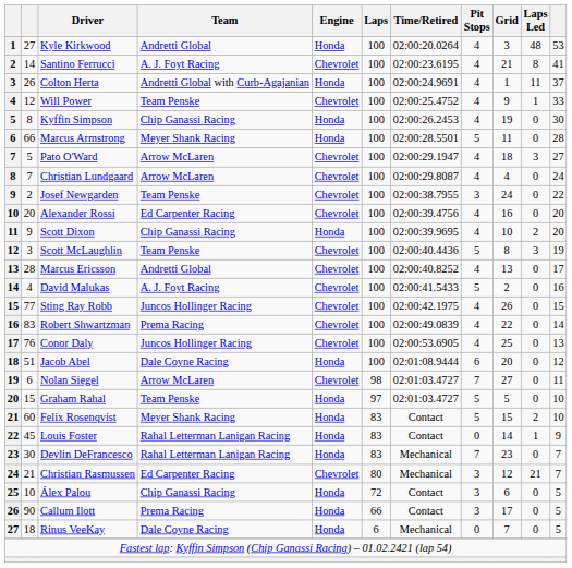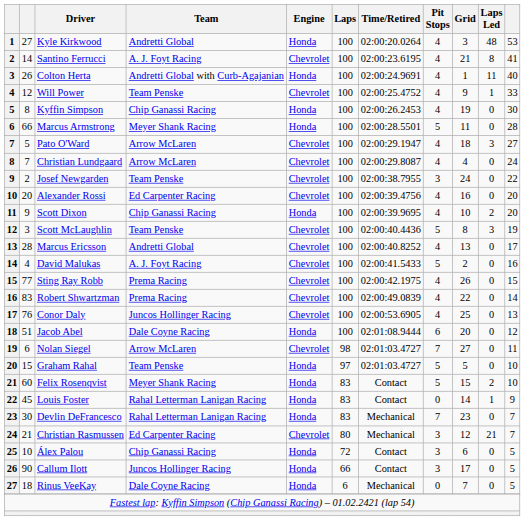 <table class="wikitable sortable" style="font-size:95%;">
 <tr>
 <th scope="col"></th>
 <th scope="col"></th>
 <th scope="col">Driver</th>
 <th scope="col">Team</th>
 <th scope="col">Engine</th>
 <th class="unsortable" scope="col">Laps</th>
 <th class="unsortable" scope="col">Time/Retired</th>
 <th scope="col">Pit<br>Stops</th>
 <th scope="col">Grid</th>
 <th scope="col">Laps<br>Led</th>
 <th scope="col"></th>
 </tr>
 <tr>
 <th>1</th>
 <td align="center">27</td>
 <td> <a href='#'>Kyle Kirkwood</a></td>
 <td><a href='#'>Andretti Global</a></td>
 <td><a href='#'>Honda</a></td>
 <td align="center">100</td>
 <td align="center">02:00:20.0264</td>
 <td align="center">4</td>
 <td align="center">3</td>
 <td align="center">48</td>
 <td align="center">53</td>
 </tr>
 <tr>
 <th>2</th>
 <td align="center">14</td>
 <td> <a href='#'>Santino Ferrucci</a></td>
 <td><a href='#'>A. J. Foyt Racing</a></td>
 <td><a href='#'>Chevrolet</a></td>
 <td align="center">100</td>
 <td align="center">02:00:23.6195</td>
 <td align="center">4</td>
 <td align="center">21</td>
 <td align="center">8</td>
 <td align="center">41</td>
 </tr>
 <tr>
 <th>3</th>
 <td align="center">26</td>
 <td> <a href='#'>Colton Herta</a></td>
 <td><a href='#'>Andretti Global</a> with <a href='#'>Curb-Agajanian</a></td>
 <td><a href='#'>Honda</a></td>
 <td align="center">100</td>
 <td align="center">02:00:24.9691</td>
 <td align="center">4</td>
 <td align="center">1</td>
 <td align="center">11</td>
-<td align="center">37</td>
+<td align="center">40</td>
 </tr>
 <tr>
 <th>4</th>
 <td align="center">12</td>
 <td> <a href='#'>Will Power</a> </td>
 <td><a href='#'>Team Penske</a></td>
 <td><a href='#'>Chevrolet</a></td>
 <td align="center">100</td>
 <td align="center">02:00:25.4752</td>
 <td align="center">4</td>
 <td align="center">9</td>
 <td align="center">1</td>
 <td align="center">33</td>
 </tr>
 <tr>
 <th>5</th>
 <td align="center">8</td>
 <td> <a href='#'>Kyffin Simpson</a></td>
 <td><a href='#'>Chip Ganassi Racing</a></td>
 <td><a href='#'>Honda</a></td>
 <td align="center">100</td>
 <td align="center">02:00:26.2453</td>
 <td align="center">4</td>
 <td align="center">19</td>
 <td align="center">0</td>
 <td align="center">30</td>
 </tr>
 <tr>
 <th>6</th>
 <td align="center">66</td>
 <td> <a href='#'>Marcus Armstrong</a></td>
 <td><a href='#'>Meyer Shank Racing</a></td>
 <td><a href='#'>Honda</a></td>
 <td align="center">100</td>
 <td align="center">02:00:28.5501</td>
 <td align="center">5</td>
 <td align="center">11</td>
 <td align="center">0</td>
 <td align="center">28</td>
 </tr>
 <tr>
 <th>7</th>
 <td align="center">5</td>
 <td> <a href='#'>Pato O'Ward</a> </td>
 <td><a href='#'>Arrow McLaren</a></td>
 <td><a href='#'>Chevrolet</a></td>
 <td align="center">100</td>
 <td align="center">02:00:29.1947</td>
 <td align="center">4</td>
 <td align="center">18</td>
 <td align="center">3</td>
 <td align="center">27</td>
 </tr>
 <tr>
 <th>8</th>
 <td align="center">7</td>
 <td> <a href='#'>Christian Lundgaard</a></td>
 <td><a href='#'>Arrow McLaren</a></td>
 <td><a href='#'>Chevrolet</a></td>
 <td align="center">100</td>
 <td align="center">02:00:29.8087</td>
 <td align="center">4</td>
 <td align="center">4</td>
 <td align="center">0</td>
 <td align="center">24</td>
 </tr>
 <tr>
 <th>9</th>
 <td align="center">2</td>
 <td> <a href='#'>Josef Newgarden</a> </td>
 <td><a href='#'>Team Penske</a></td>
 <td><a href='#'>Chevrolet</a></td>
 <td align="center">100</td>
 <td align="center">02:00:38.7955</td>
 <td align="center">3</td>
 <td align="center">24</td>
 <td align="center">0</td>
 <td align="center">22</td>
 </tr>
 <tr>
 <th>10</th>
 <td align="center">20</td>
 <td> <a href='#'>Alexander Rossi</a></td>
 <td><a href='#'>Ed Carpenter Racing</a></td>
 <td><a href='#'>Chevrolet</a></td>
 <td align="center">100</td>
 <td align="center">02:00:39.4756</td>
 <td align="center">4</td>
 <td align="center">16</td>
 <td align="center">0</td>
 <td align="center">20</td>
 </tr>
 <tr>
 <th>11</th>
 <td align="center">9</td>
 <td> <a href='#'>Scott Dixon</a> </td>
 <td><a href='#'>Chip Ganassi Racing</a></td>
 <td><a href='#'>Honda</a></td>
 <td align="center">100</td>
 <td align="center">02:00:39.9695</td>
 <td align="center">4</td>
 <td align="center">10</td>
 <td align="center">2</td>
 <td align="center">20</td>
 </tr>
 <tr>
 <th>12</th>
 <td align="center">3</td>
 <td> <a href='#'>Scott McLaughlin</a></td>
 <td><a href='#'>Team Penske</a></td>
 <td><a href='#'>Chevrolet</a></td>
 <td align="center">100</td>
 <td align="center">02:00:40.4436</td>
 <td align="center">5</td>
 <td align="center">8</td>
 <td align="center">3</td>
 <td align="center">19</td>
 </tr>
 <tr>
 <th>13</th>
 <td align="center">28</td>
 <td> <a href='#'>Marcus Ericsson</a> </td>
 <td><a href='#'>Andretti Global</a></td>
 <td><a href='#'>Chevrolet</a></td>
 <td align="center">100</td>
 <td align="center">02:00:40.8252</td>
 <td align="center">4</td>
 <td align="center">13</td>
 <td align="center">0</td>
 <td align="center">17</td>
 </tr>
 <tr>
 <th>14</th>
 <td align="center">4</td>
 <td> <a href='#'>David Malukas</a></td>
 <td><a href='#'>A. J. Foyt Racing</a></td>
 <td><a href='#'>Chevrolet</a></td>
 <td align="center">100</td>
 <td align="center">02:00:41.5433</td>
 <td align="center">5</td>
 <td align="center">2</td>
 <td align="center">0</td>
 <td align="center">16</td>
 </tr>
 <tr>
 <th>15</th>
 <td align="center">77</td>
 <td> <a href='#'>Sting Ray Robb</a></td>
-<td><a href='#'>Juncos Hollinger Racing</a></td>
+<td><a href='#'>Prema Racing</a></td>
 <td><a href='#'>Chevrolet</a></td>
 <td align="center">100</td>
 <td align="center">02:00:42.1975</td>
 <td align="center">4</td>
 <td align="center">26</td>
 <td align="center">0</td>
 <td align="center">15</td>
 </tr>
 <tr>
 <th>16</th>
 <td align="center">83</td>
 <td> <a href='#'>Robert Shwartzman</a> </td>
 <td><a href='#'>Prema Racing</a></td>
 <td><a href='#'>Chevrolet</a></td>
 <td align="center">100</td>
 <td align="center">02:00:49.0839</td>
 <td align="center">4</td>
 <td align="center">22</td>
 <td align="center">0</td>
 <td align="center">14</td>
 </tr>
 <tr>
 <th>17</th>
 <td align="center">76</td>
 <td> <a href='#'>Conor Daly</a></td>
 <td><a href='#'>Juncos Hollinger Racing</a></td>
 <td><a href='#'>Chevrolet</a></td>
 <td align="center">100</td>
 <td align="center">02:00:53.6905</td>
 <td align="center">4</td>
 <td align="center">25</td>
 <td align="center">0</td>
 <td align="center">13</td>
 </tr>
 <tr>
 <th>18</th>
 <td align="center">51</td>
 <td> <a href='#'>Jacob Abel</a> </td>
 <td><a href='#'>Dale Coyne Racing</a></td>
 <td><a href='#'>Honda</a></td>
 <td align="center">100</td>
 <td align="center">02:01:08.9444</td>
 <td align="center">6</td>
 <td align="center">20</td>
 <td align="center">0</td>
 <td align="center">12</td>
 </tr>
 <tr>
 <th>19</th>
 <td align="center">6</td>
 <td> <a href='#'>Nolan Siegel</a> </td>
 <td><a href='#'>Arrow McLaren</a></td>
 <td><a href='#'>Chevrolet</a></td>
 <td align="center">98</td>
 <td align="center">02:01:03.4727</td>
 <td align="center">7</td>
 <td align="center">27</td>
 <td align="center">0</td>
 <td align="center">11</td>
 </tr>
 <tr>
 <th>20</th>
 <td align="center">15</td>
 <td> <a href='#'>Graham Rahal</a> </td>
 <td><a href='#'>Team Penske</a></td>
 <td><a href='#'>Honda</a></td>
 <td align="center">97</td>
 <td align="center">02:01:03.4727</td>
 <td align="center">5</td>
 <td align="center">5</td>
 <td align="center">0</td>
 <td align="center">10</td>
 </tr>
 <tr>
 <th>21</th>
 <td align="center">60</td>
 <td> <a href='#'>Felix Rosenqvist</a></td>
 <td><a href='#'>Meyer Shank Racing</a></td>
 <td><a href='#'>Honda</a></td>
 <td align="center">83</td>
 <td align="center">Contact</td>
 <td align="center">5</td>
 <td align="center">15</td>
 <td align="center">2</td>
 <td align="center">10</td>
 </tr>
 <tr>
 <th>22</th>
 <td align="center">45</td>
 <td> <a href='#'>Louis Foster</a> </td>
 <td><a href='#'>Rahal Letterman Lanigan Racing</a></td>
 <td><a href='#'>Honda</a></td>
 <td align="center">83</td>
 <td align="center">Contact</td>
 <td align="center">0</td>
 <td align="center">14</td>
 <td align="center">1</td>
 <td align="center">9</td>
 </tr>
 <tr>
 <th>23</th>
 <td align="center">30</td>
 <td> <a href='#'>Devlin DeFrancesco</a></td>
 <td><a href='#'>Rahal Letterman Lanigan Racing</a></td>
 <td><a href='#'>Honda</a></td>
 <td align="center">83</td>
 <td align="center">Mechanical</td>
 <td align="center">7</td>
 <td align="center">23</td>
 <td align="center">0</td>
 <td align="center">7</td>
 </tr>
 <tr>
 <th>24</th>
 <td align="center">21</td>
 <td> <a href='#'>Christian Rasmussen</a></td>
 <td><a href='#'>Ed Carpenter Racing</a></td>
 <td><a href='#'>Chevrolet</a></td>
 <td align="center">80</td>
 <td align="center">Mechanical</td>
 <td align="center">3</td>
 <td align="center">12</td>
 <td align="center">21</td>
 <td align="center">7</td>
 </tr>
 <tr>
 <th>25</th>
 <td align="center">10</td>
 <td> <a href='#'>Álex Palou</a> </td>
 <td><a href='#'>Chip Ganassi Racing</a></td>
 <td><a href='#'>Honda</a></td>
 <td align="center">72</td>
 <td align="center">Contact</td>
 <td align="center">3</td>
 <td align="center">6</td>
 <td align="center">0</td>
 <td align="center">5</td>
 </tr>
 <tr>
 <th>26</th>
 <td align="center">90</td>
 <td> <a href='#'>Callum Ilott</a></td>
-<td><a href='#'>Prema Racing</a></td>
+<td><a href='#'>Juncos Hollinger Racing</a></td>
 <td><a href='#'>Honda</a></td>
 <td align="center">66</td>
 <td align="center">Contact</td>
 <td align="center">3</td>
 <td align="center">17</td>
 <td align="center">0</td>
 <td align="center">5</td>
 </tr>
 <tr>
 <th>27</th>
 <td align="center">18</td>
 <td> <a href='#'>Rinus VeeKay</a></td>
 <td><a href='#'>Dale Coyne Racing</a></td>
 <td><a href='#'>Honda</a></td>
 <td align="center">6</td>
 <td align="center">Mechanical</td>
 <td align="center">0</td>
 <td align="center">7</td>
 <td align="center">0</td>
 <td align="center">5</td>
 </tr>
 <tr>
 </tr>
 <tr class="sortbottom">
 <td colspan="11" style="text-align:center"><em><a href='#'>Fastest lap</a>:  <a href='#'>Kyffin Simpson</a> (<a href='#'>Chip Ganassi Racing</a>) – 01.02.2421 (lap 54)</em></td>
 </tr>
 <tr class="sortbottom">
 <th colspan="11"></th>
 </tr>
 </table>
